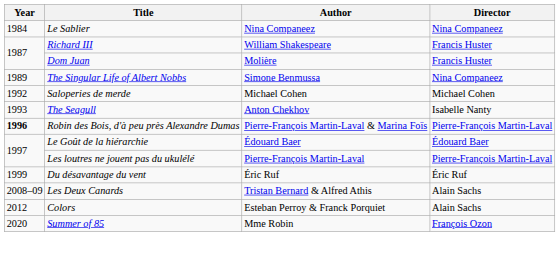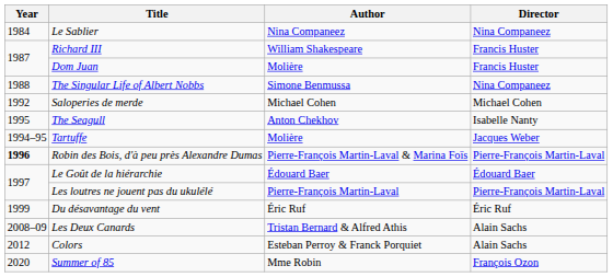 <table class="wikitable">
 <tr>
 <th>Year</th>
 <th>Title</th>
 <th>Author</th>
 <th>Director</th>
 </tr>
 <tr>
 <td>1984</td>
 <td><em>Le Sablier</em></td>
 <td><a href='#'>Nina Companeez</a></td>
 <td><a href='#'>Nina Companeez</a></td>
 </tr>
 <tr>
 <td rowspan=2>1987</td>
 <td><em><a href='#'>Richard III</a></em></td>
 <td><a href='#'>William Shakespeare</a></td>
 <td><a href='#'>Francis Huster</a></td>
 </tr>
 <tr>
 <td><em><a href='#'>Dom Juan</a></em></td>
 <td><a href='#'>Molière</a></td>
 <td><a href='#'>Francis Huster</a></td>
 </tr>
 <tr>
-<td>1989</td>
+<td>1988</td>
 <td><em><a href='#'>The Singular Life of Albert Nobbs</a></em></td>
 <td><a href='#'>Simone Benmussa</a></td>
 <td><a href='#'>Nina Companeez</a></td>
 </tr>
 <tr>
 <td>1992</td>
 <td><em>Saloperies de merde</em></td>
 <td>Michael Cohen</td>
 <td>Michael Cohen</td>
 </tr>
 <tr>
-<td>1993</td>
+<td>1995</td>
 <td><em><a href='#'>The Seagull</a></em></td>
 <td><a href='#'>Anton Chekhov</a></td>
 <td>Isabelle Nanty</td>
+</tr>
+<tr>
+<td>1994–95</td>
+<td><em><a href='#'>Tartuffe</a></em></td>
+<td><a href='#'>Molière</a></td>
+<td><a href='#'>Jacques Weber</a></td>
 </tr>
 <tr>
 <td><strong>1996</strong></td>
 <td><em>Robin des Bois, d'à peu près Alexandre Dumas</em></td>
 <td><a href='#'>Pierre-François Martin-Laval</a> & <a href='#'>Marina Foïs</a></td>
 <td><a href='#'>Pierre-François Martin-Laval</a></td>
 </tr>
 <tr>
 <td rowspan=2>1997</td>
 <td><em>Le Goût de la hiérarchie</em></td>
 <td><a href='#'>Édouard Baer</a></td>
 <td><a href='#'>Édouard Baer</a></td>
 </tr>
 <tr>
 <td><em>Les loutres ne jouent pas du ukulélé</em></td>
 <td><a href='#'>Pierre-François Martin-Laval</a></td>
 <td><a href='#'>Pierre-François Martin-Laval</a></td>
 </tr>
 <tr>
 <td>1999</td>
 <td><em>Du désavantage du vent</em></td>
 <td>Éric Ruf</td>
 <td>Éric Ruf</td>
 </tr>
 <tr>
 <td>2008–09</td>
 <td><em>Les Deux Canards</em></td>
 <td><a href='#'>Tristan Bernard</a> & Alfred Athis</td>
 <td>Alain Sachs</td>
 </tr>
 <tr>
 <td>2012</td>
 <td><em>Colors</em></td>
 <td>Esteban Perroy & Franck Porquiet</td>
 <td>Alain Sachs</td>
 </tr>
 <tr>
 <td>2020</td>
 <td><em><a href='#'>Summer of 85</a></em></td>
 <td>Mme Robin</td>
 <td><a href='#'>François Ozon</a></td>
 </tr>
 </table>
